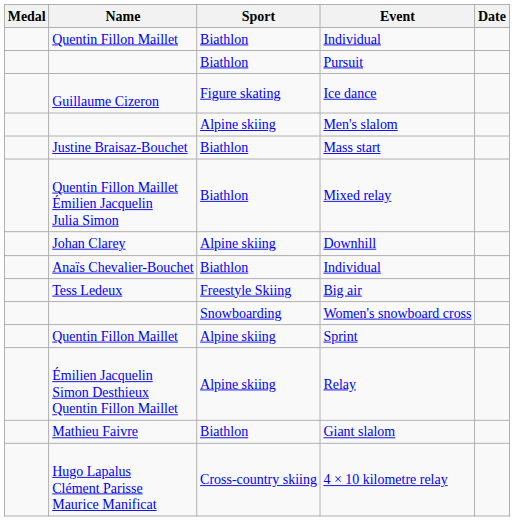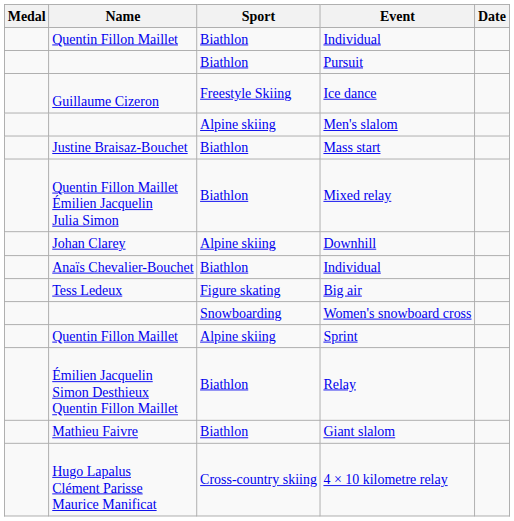 <table class="wikitable sortable" style="font-size:95%;">
 <tr>
 <th>Medal</th>
 <th>Name</th>
 <th>Sport</th>
 <th>Event</th>
 <th>Date</th>
 </tr>
 <tr>
 <td></td>
 <td><a href='#'>Quentin Fillon Maillet</a></td>
 <td><a href='#'>Biathlon</a></td>
 <td><a href='#'>Individual</a></td>
 <td></td>
 </tr>
 <tr>
 <td></td>
 <td></td>
 <td><a href='#'>Biathlon</a></td>
 <td><a href='#'>Pursuit</a></td>
 <td></td>
 </tr>
 <tr>
 <td></td>
 <td><br><a href='#'>Guillaume Cizeron</a></td>
-<td><a href='#'>Figure skating</a></td>
+<td><a href='#'>Freestyle Skiing</a></td>
 <td><a href='#'>Ice dance</a></td>
 <td></td>
 </tr>
 <tr>
 <td></td>
 <td></td>
 <td><a href='#'>Alpine skiing</a></td>
 <td><a href='#'>Men's slalom</a></td>
 <td></td>
 </tr>
 <tr>
 <td></td>
 <td><a href='#'>Justine Braisaz-Bouchet</a></td>
 <td><a href='#'>Biathlon</a></td>
 <td><a href='#'>Mass start</a></td>
 <td></td>
 </tr>
 <tr>
 <td></td>
 <td><br><a href='#'>Quentin Fillon Maillet</a><br><a href='#'>Émilien Jacquelin</a><br><a href='#'>Julia Simon</a></td>
 <td><a href='#'>Biathlon</a></td>
 <td><a href='#'>Mixed relay</a></td>
 <td></td>
 </tr>
 <tr>
 <td></td>
 <td><a href='#'>Johan Clarey</a></td>
 <td><a href='#'>Alpine skiing</a></td>
 <td><a href='#'>Downhill</a></td>
 <td></td>
 </tr>
 <tr>
 <td></td>
 <td><a href='#'>Anaïs Chevalier-Bouchet</a></td>
 <td><a href='#'>Biathlon</a></td>
 <td><a href='#'>Individual</a></td>
 <td></td>
 </tr>
 <tr>
 <td></td>
 <td><a href='#'>Tess Ledeux</a></td>
-<td><a href='#'>Freestyle Skiing</a></td>
+<td><a href='#'>Figure skating</a></td>
 <td><a href='#'>Big air</a></td>
 <td></td>
 </tr>
 <tr>
 <td></td>
 <td></td>
 <td><a href='#'>Snowboarding</a></td>
 <td><a href='#'>Women's snowboard cross</a></td>
 <td></td>
 </tr>
 <tr>
 <td></td>
 <td><a href='#'>Quentin Fillon Maillet</a></td>
 <td><a href='#'>Alpine skiing</a></td>
 <td><a href='#'>Sprint</a></td>
 <td></td>
 </tr>
 <tr>
 <td></td>
 <td><br><a href='#'>Émilien Jacquelin</a><br><a href='#'>Simon Desthieux</a><br><a href='#'>Quentin Fillon Maillet</a></td>
-<td><a href='#'>Alpine skiing</a></td>
+<td><a href='#'>Biathlon</a></td>
 <td><a href='#'>Relay</a></td>
 <td></td>
 </tr>
 <tr>
 <td></td>
 <td><a href='#'>Mathieu Faivre</a></td>
 <td><a href='#'>Biathlon</a></td>
 <td><a href='#'>Giant slalom</a></td>
 <td></td>
 </tr>
 <tr>
 <td></td>
 <td><br><a href='#'>Hugo Lapalus</a><br><a href='#'>Clément Parisse</a><br><a href='#'>Maurice Manificat</a></td>
 <td><a href='#'>Cross-country skiing</a></td>
 <td><a href='#'>4 × 10 kilometre relay</a></td>
 <td></td>
 </tr>
 </table>
